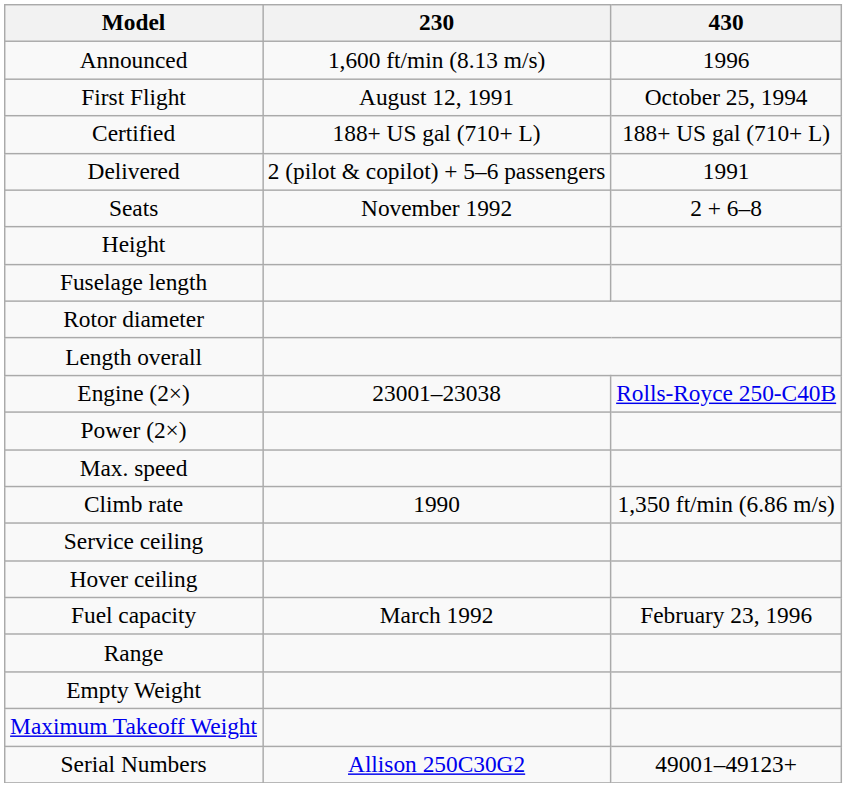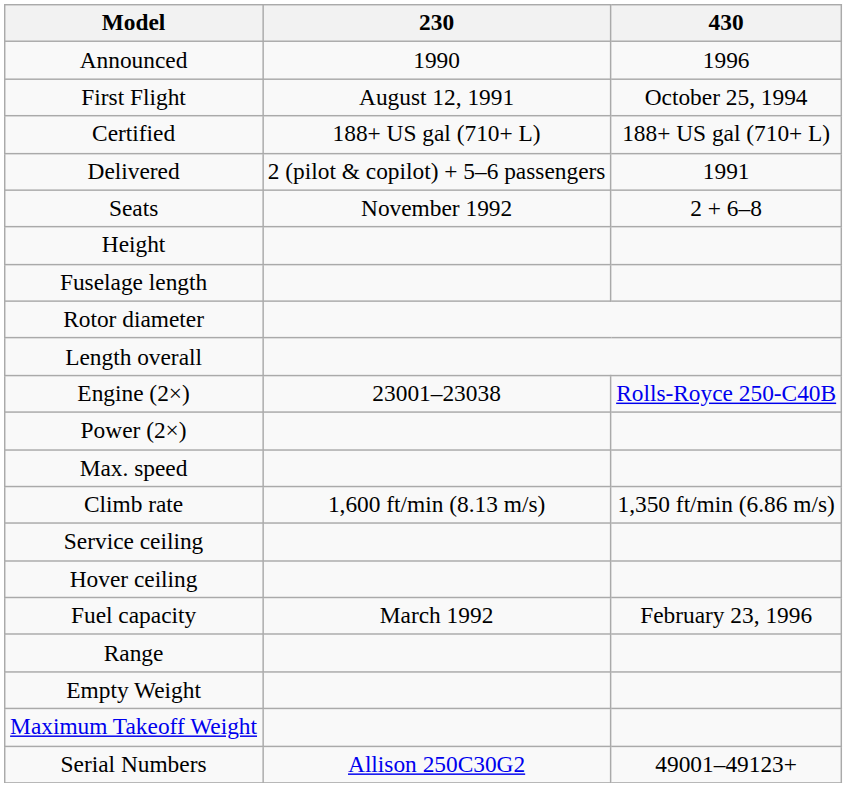 <table class="wikitable" style="text-align:center;">
 <tr>
 <th>Model</th>
 <th>230</th>
 <th>430</th>
 </tr>
 <tr>
 <td>Announced</td>
-<td>1,600 ft/min (8.13 m/s)</td>
+<td>1990</td>
 <td>1996</td>
 </tr>
 <tr>
 <td>First Flight</td>
 <td>August 12, 1991</td>
 <td>October 25, 1994</td>
 </tr>
 <tr>
 <td>Certified</td>
 <td>188+ US gal (710+ L)</td>
 <td>188+ US gal (710+ L)</td>
 </tr>
 <tr>
 <td>Delivered</td>
 <td>2 (pilot & copilot) + 5–6 passengers</td>
 <td>1991</td>
 </tr>
 <tr>
 <td>Seats</td>
 <td>November 1992</td>
 <td>2 + 6–8</td>
 </tr>
 <tr>
 <td>Height</td>
 <td></td>
 <td></td>
 </tr>
 <tr>
 <td>Fuselage length</td>
 <td></td>
 <td></td>
 </tr>
 <tr>
 <td>Rotor diameter</td>
 <td colspan="2"></td>
 </tr>
 <tr>
 <td>Length overall</td>
 <td colspan="2"></td>
 </tr>
 <tr>
 <td>Engine (2×)</td>
 <td>23001–23038</td>
 <td><a href='#'>Rolls-Royce 250-C40B</a></td>
 </tr>
 <tr>
 <td>Power (2×)</td>
 <td></td>
 <td></td>
 </tr>
 <tr>
 <td>Max. speed</td>
 <td></td>
 <td></td>
 </tr>
 <tr>
 <td>Climb rate</td>
-<td>1990</td>
+<td>1,600 ft/min (8.13 m/s)</td>
 <td>1,350 ft/min (6.86 m/s)</td>
 </tr>
 <tr>
 <td>Service ceiling</td>
 <td></td>
 <td></td>
 </tr>
 <tr>
 <td>Hover ceiling</td>
 <td></td>
 <td></td>
 </tr>
 <tr>
 <td>Fuel capacity</td>
 <td>March 1992</td>
 <td>February 23, 1996</td>
 </tr>
 <tr>
 <td>Range</td>
 <td></td>
 <td></td>
 </tr>
 <tr>
 <td>Empty Weight</td>
 <td></td>
 <td></td>
 </tr>
 <tr>
 <td><a href='#'>Maximum Takeoff Weight</a></td>
 <td></td>
 <td></td>
 </tr>
 <tr>
 <td>Serial Numbers</td>
 <td><a href='#'>Allison 250C30G2</a></td>
 <td>49001–49123+</td>
 </tr>
 </table>
